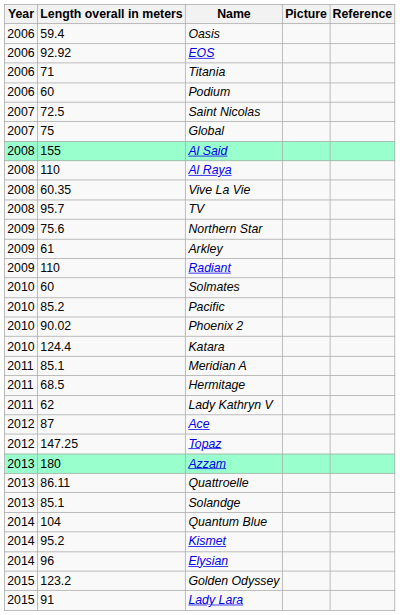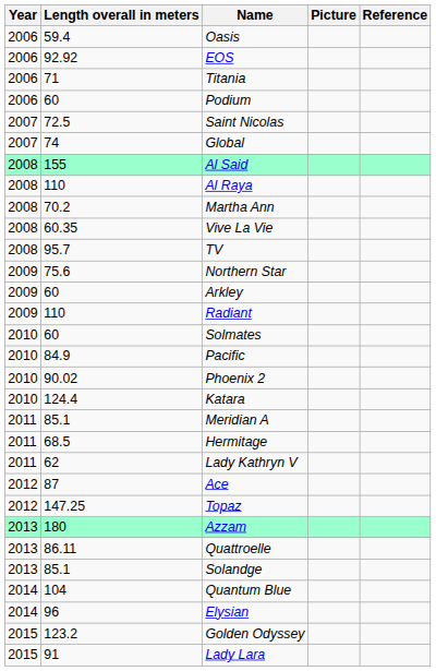 <table class="wikitable sortable">
 <tr>
 <th>Year</th>
 <th>Length overall in meters</th>
 <th>Name</th>
 <th>Picture</th>
 <th>Reference</th>
 </tr>
 <tr>
 <td>2006</td>
 <td>59.4</td>
 <td><em>Oasis</em></td>
 <td></td>
 <td></td>
 </tr>
 <tr>
 <td>2006</td>
 <td>92.92</td>
 <td><em><a href='#'>EOS</a></em></td>
 <td></td>
 <td></td>
 </tr>
 <tr>
 <td>2006</td>
 <td>71</td>
 <td><em>Titania</em></td>
 <td></td>
 <td></td>
 </tr>
 <tr>
 <td>2006</td>
 <td>60</td>
 <td><em>Podium</em></td>
 <td></td>
 <td></td>
 </tr>
 <tr>
 <td>2007</td>
 <td>72.5</td>
 <td><em>Saint Nicolas</em></td>
 <td></td>
 <td></td>
 </tr>
 <tr>
 <td>2007</td>
-<td>75</td>
+<td>74</td>
 <td><em>Global</em></td>
 <td></td>
 <td></td>
 </tr>
 <tr style="background:#9fc;">
 <td>2008</td>
 <td>155</td>
 <td><em><a href='#'>Al Said</a></em></td>
 <td></td>
 <td></td>
 </tr>
 <tr>
 <td>2008</td>
 <td>110</td>
 <td><em><a href='#'>Al Raya</a></em></td>
+<td></td>
+<td></td>
+</tr>
+<tr>
+<td>2008</td>
+<td>70.2</td>
+<td><em>Martha Ann</em></td>
 <td></td>
 <td></td>
 </tr>
 <tr>
 <td>2008</td>
 <td>60.35</td>
 <td><em>Vive La Vie</em></td>
 <td></td>
 <td></td>
 </tr>
 <tr>
 <td>2008</td>
 <td>95.7</td>
 <td><em>TV</em></td>
 <td></td>
 <td></td>
 </tr>
 <tr>
 <td>2009</td>
 <td>75.6</td>
 <td><em>Northern Star</em></td>
 <td></td>
 <td></td>
 </tr>
 <tr>
 <td>2009</td>
-<td>61</td>
+<td>60</td>
 <td><em>Arkley</em></td>
 <td></td>
 <td></td>
 </tr>
 <tr>
 <td>2009</td>
 <td>110</td>
 <td><em><a href='#'>Radiant</a></em></td>
 <td></td>
 <td></td>
 </tr>
 <tr>
 <td>2010</td>
 <td>60</td>
 <td><em>Solmates</em></td>
 <td></td>
 <td></td>
 </tr>
 <tr>
 <td>2010</td>
-<td>85.2</td>
+<td>84.9</td>
 <td><em>Pacific</em></td>
 <td></td>
 <td></td>
 </tr>
 <tr>
 <td>2010</td>
 <td>90.02</td>
 <td><em>Phoenix 2</em></td>
 <td></td>
 <td></td>
 </tr>
 <tr>
 <td>2010</td>
 <td>124.4</td>
 <td><em>Katara</em></td>
 <td></td>
 <td></td>
 </tr>
 <tr>
 <td>2011</td>
 <td>85.1</td>
 <td><em>Meridian A</em></td>
 <td></td>
 <td></td>
 </tr>
 <tr>
 <td>2011</td>
 <td>68.5</td>
 <td><em>Hermitage</em></td>
 <td></td>
 <td></td>
 </tr>
 <tr>
 <td>2011</td>
 <td>62</td>
 <td><em>Lady Kathryn V</em></td>
 <td></td>
 <td></td>
 </tr>
 <tr>
 <td>2012</td>
 <td>87</td>
 <td><em><a href='#'>Ace</a></em></td>
 <td></td>
 <td></td>
 </tr>
 <tr>
 <td>2012</td>
 <td>147.25</td>
 <td><em><a href='#'>Topaz</a></em></td>
 <td></td>
 <td></td>
 </tr>
 <tr style="background:#9fc;">
 <td>2013</td>
 <td>180</td>
 <td><em><a href='#'>Azzam</a></em></td>
 <td></td>
 <td></td>
 </tr>
 <tr>
 <td>2013</td>
 <td>86.11</td>
 <td><em>Quattroelle</em></td>
 <td></td>
 <td></td>
 </tr>
 <tr>
 <td>2013</td>
 <td>85.1</td>
 <td><em>Solandge</em></td>
 <td></td>
 <td></td>
 </tr>
 <tr>
 <td>2014</td>
 <td>104</td>
 <td><em>Quantum Blue</em></td>
 <td></td>
 <td></td>
 </tr>
 <tr>
 <td>2014</td>
-<td>95.2</td>
-<td><em><a href='#'>Kismet</a></em></td>
-<td></td>
-<td></td>
-</tr>
-<tr>
-<td>2014</td>
 <td>96</td>
 <td><em><a href='#'>Elysian</a></em></td>
 <td></td>
 <td></td>
 </tr>
 <tr>
 <td>2015</td>
 <td>123.2</td>
 <td><em>Golden Odyssey</em></td>
 <td></td>
 <td></td>
 </tr>
 <tr>
 <td>2015</td>
 <td>91</td>
 <td><em><a href='#'>Lady Lara</a></em></td>
 <td></td>
 <td></td>
 </tr>
 </table>
